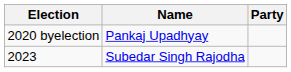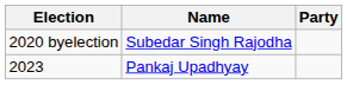 <table class="wikitable sortable">
 <tr>
 <th>Election</th>
 <th>Name</th>
 <th colspan=2>Party</th>
 </tr>
 <tr>
 <td>2020 byelection</td>
-<td><a href='#'>Pankaj Upadhyay</a></td>
+<td><a href='#'>Subedar Singh Rajodha</a></td>
 <td></td>
 </tr>
 <tr>
 <td>2023</td>
-<td><a href='#'>Subedar Singh Rajodha</a></td>
+<td><a href='#'>Pankaj Upadhyay</a></td>
 <td></td>
 </tr>
 </table>
